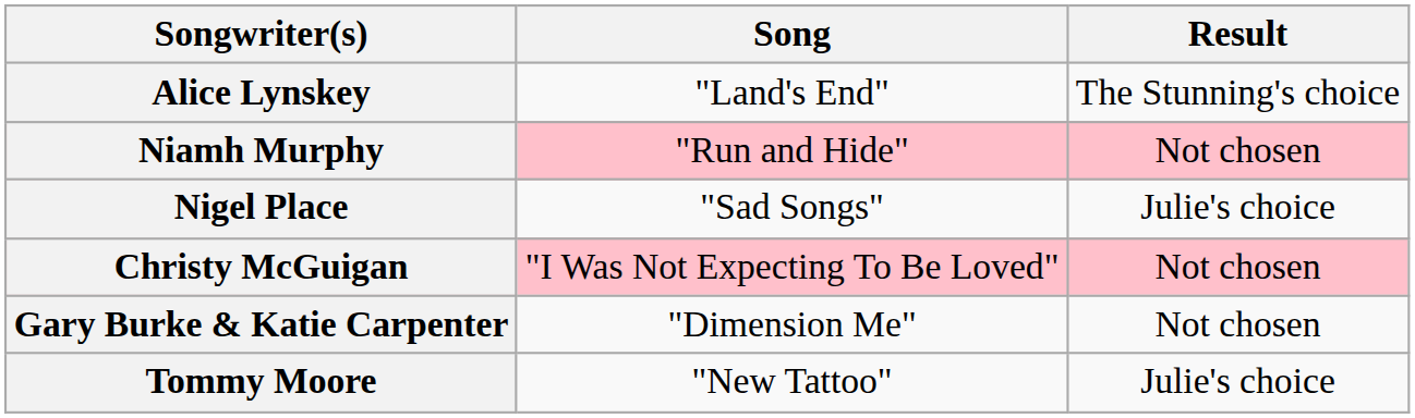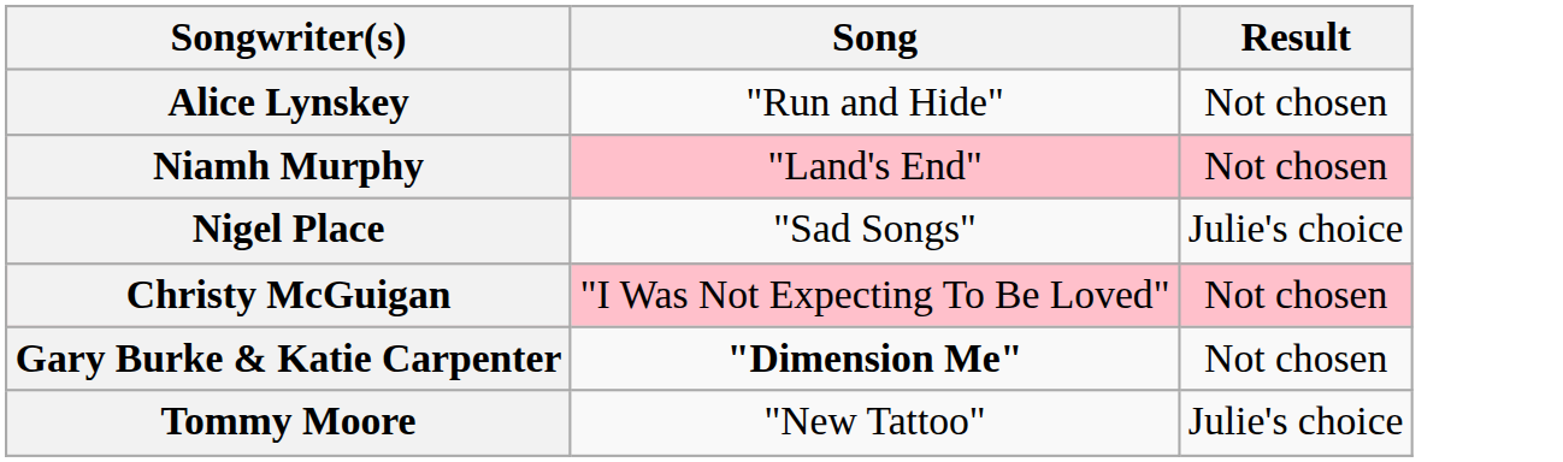 <table class="wikitable plainrowheaders" style="text-align:center;">
 <tr>
 <th scope="col">Songwriter(s)</th>
 <th>Song</th>
 <th>Result</th>
 </tr>
 <tr>
 <th scope="row">Alice Lynskey</th>
-<td>"Land's End"</td>
-<td>The Stunning's choice</td>
+<td>"Run and Hide"</td>
+<td>Not chosen</td>
 </tr>
 <tr style="background:pink;">
 <th scope="row">Niamh Murphy</th>
-<td>"Run and Hide"</td>
+<td>"Land's End"</td>
 <td>Not chosen</td>
 </tr>
 <tr>
 <th scope="row">Nigel Place</th>
 <td>"Sad Songs"</td>
 <td>Julie's choice</td>
 </tr>
 <tr style="background:pink;">
 <th scope="row">Christy McGuigan</th>
 <td>"I Was Not Expecting To Be Loved"</td>
 <td>Not chosen</td>
 </tr>
 <tr>
 <th scope="row">Gary Burke & Katie Carpenter</th>
-<td>"Dimension Me"</td>
+<td><strong>"Dimension Me"</strong></td>
 <td>Not chosen</td>
 </tr>
 <tr>
 <th scope="row">Tommy Moore</th>
 <td>"New Tattoo"</td>
 <td>Julie's choice</td>
 </tr>
 </table>
